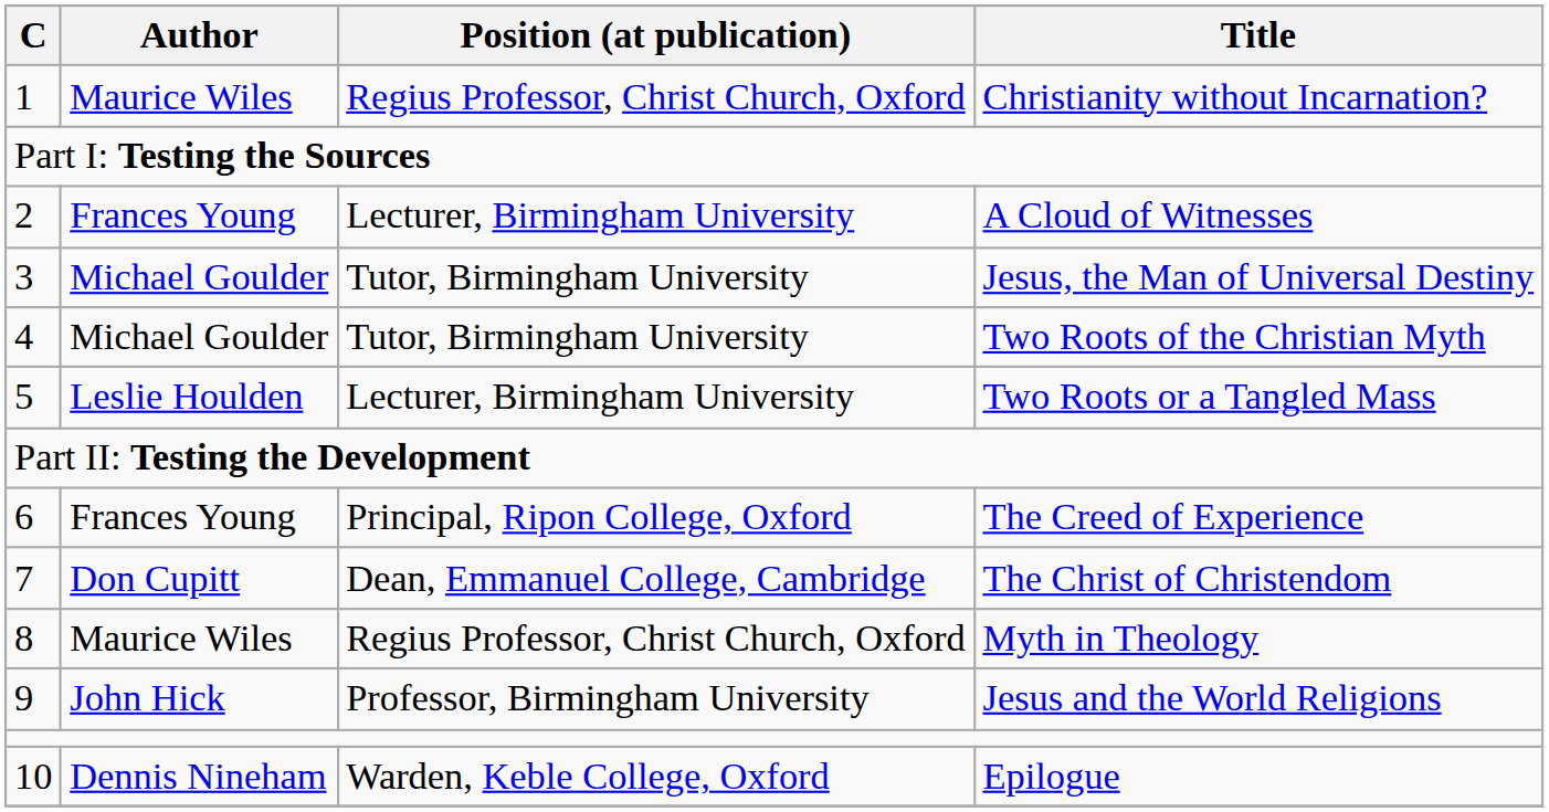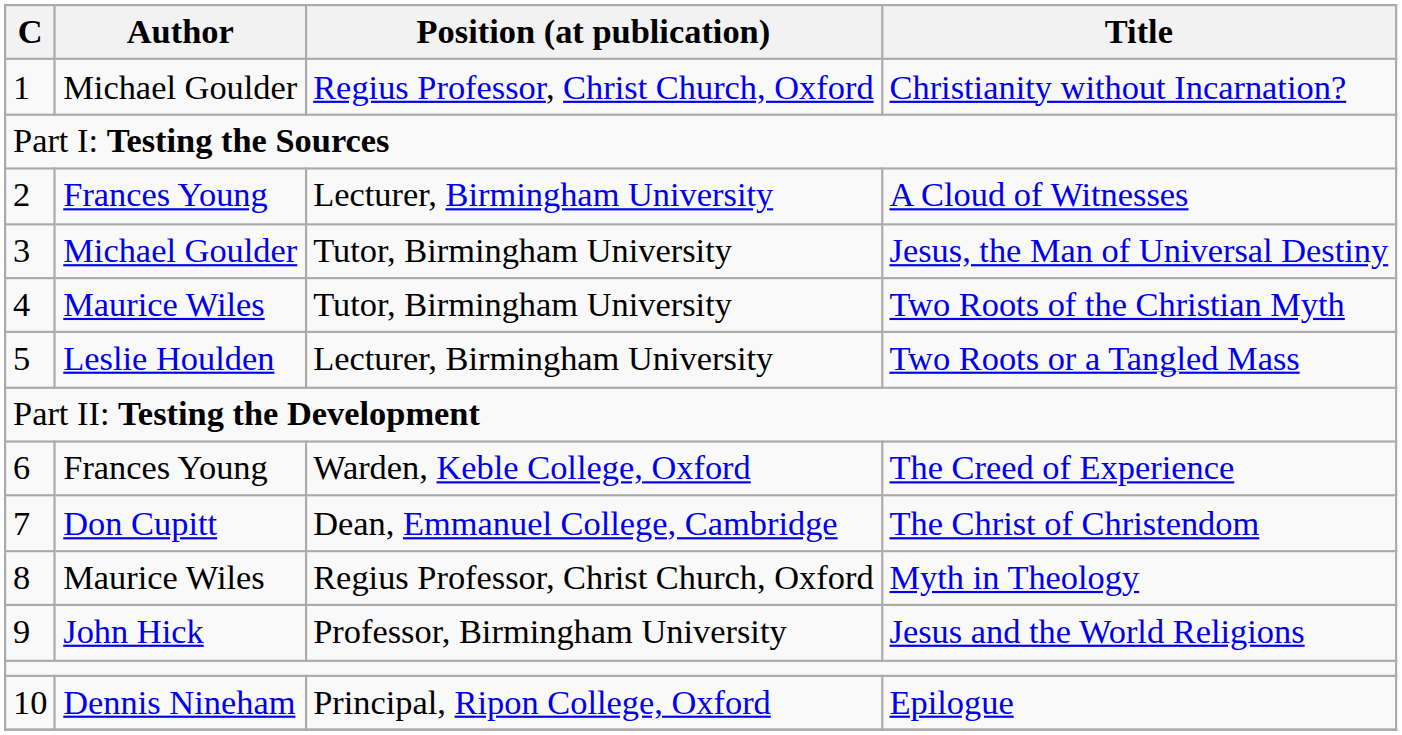 <table class="wikitable">
 <tr>
 <th>C</th>
 <th>Author</th>
 <th>Position (at publication)</th>
 <th>Title</th>
 </tr>
 <tr>
 <td>1</td>
-<td><a href='#'>Maurice Wiles</a></td>
+<td>Michael Goulder</td>
 <td><a href='#'>Regius Professor</a>, <a href='#'>Christ Church, Oxford</a></td>
 <td><a href='#'>Christianity without Incarnation?</a></td>
 </tr>
 <tr>
 <td colspan=4>Part I: <strong>Testing the Sources</strong></td>
 </tr>
 <tr>
 <td>2</td>
 <td><a href='#'>Frances Young</a></td>
 <td>Lecturer, <a href='#'>Birmingham University</a></td>
 <td><a href='#'>A Cloud of Witnesses</a></td>
 </tr>
 <tr>
 <td>3</td>
 <td><a href='#'>Michael Goulder</a></td>
 <td>Tutor, Birmingham University</td>
 <td><a href='#'>Jesus, the Man of Universal Destiny</a></td>
 </tr>
 <tr>
 <td>4</td>
-<td>Michael Goulder</td>
+<td><a href='#'>Maurice Wiles</a></td>
 <td>Tutor, Birmingham University</td>
 <td><a href='#'>Two Roots of the Christian Myth</a></td>
 </tr>
 <tr>
 <td>5</td>
 <td><a href='#'>Leslie Houlden</a></td>
 <td>Lecturer, Birmingham University</td>
 <td><a href='#'>Two Roots or a Tangled Mass</a></td>
 </tr>
 <tr>
 <td colspan=4>Part II: <strong>Testing the Development</strong></td>
 </tr>
 <tr>
 <td>6</td>
 <td>Frances Young</td>
-<td>Principal, <a href='#'>Ripon College, Oxford</a></td>
+<td>Warden, <a href='#'>Keble College, Oxford</a></td>
 <td><a href='#'>The Creed of Experience</a></td>
 </tr>
 <tr>
 <td>7</td>
 <td><a href='#'>Don Cupitt</a></td>
 <td>Dean, <a href='#'>Emmanuel College, Cambridge</a></td>
 <td><a href='#'>The Christ of Christendom</a></td>
 </tr>
 <tr>
 <td>8</td>
 <td>Maurice Wiles</td>
 <td>Regius Professor, Christ Church, Oxford</td>
 <td><a href='#'>Myth in Theology</a></td>
 </tr>
 <tr>
 <td>9</td>
 <td><a href='#'>John Hick</a></td>
 <td>Professor, Birmingham University</td>
 <td><a href='#'>Jesus and the World Religions</a></td>
 </tr>
 <tr>
 <td colspan=4></td>
 </tr>
 <tr>
 <td>10</td>
 <td><a href='#'>Dennis Nineham</a></td>
-<td>Warden, <a href='#'>Keble College, Oxford</a></td>
+<td>Principal, <a href='#'>Ripon College, Oxford</a></td>
 <td><a href='#'>Epilogue</a></td>
 </tr>
 <tr>
 </tr>
 </table>
